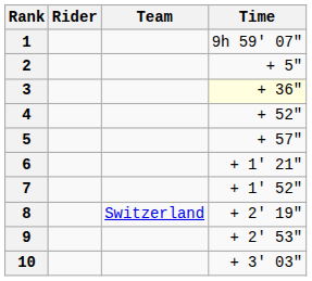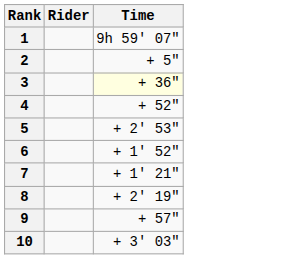 <table class="wikitable">
 <tr>
 <th scope="col">Rank</th>
 <th scope="col">Rider</th>
-<th scope="col">Team</th>
 <th scope="col">Time</th>
 </tr>
 <tr>
 <th scope="row">1</th>
 <td> </td>
-<td></td>
 <td align="right">9h 59' 07"</td>
 </tr>
 <tr>
 <th scope="row">2</th>
-<td></td>
 <td></td>
 <td align="right">+ 5"</td>
 </tr>
 <tr>
 <th scope="row">3</th>
 <td></td>
-<td></td>
 <td align="right" style="background: lightyellow;">+ 36"</td>
 </tr>
 <tr>
 <th scope="row">4</th>
-<td></td>
 <td></td>
 <td align="right">+ 52"</td>
 </tr>
 <tr>
 <th scope="row">5</th>
 <td></td>
-<td></td>
-<td align="right">+ 57"</td>
+<td align="right">+ 2' 53"</td>
 </tr>
 <tr>
 <th scope="row">6</th>
 <td></td>
+<td align="right">+ 1' 52"</td>
+</tr>
+<tr>
+<th scope="row">7</th>
 <td></td>
 <td align="right">+ 1' 21"</td>
 </tr>
 <tr>
-<th scope="row">7</th>
-<td></td>
-<td></td>
-<td align="right">+ 1' 52"</td>
-</tr>
-<tr>
 <th scope="row">8</th>
 <td></td>
-<td><a href='#'>Switzerland</a></td>
 <td align="right">+ 2' 19"</td>
 </tr>
 <tr>
 <th scope="row">9</th>
 <td></td>
-<td></td>
-<td align="right">+ 2' 53"</td>
+<td align="right">+ 57"</td>
 </tr>
 <tr>
 <th scope="row">10</th>
 <td></td>
-<td></td>
 <td align="right">+ 3' 03"</td>
 </tr>
 </table>
